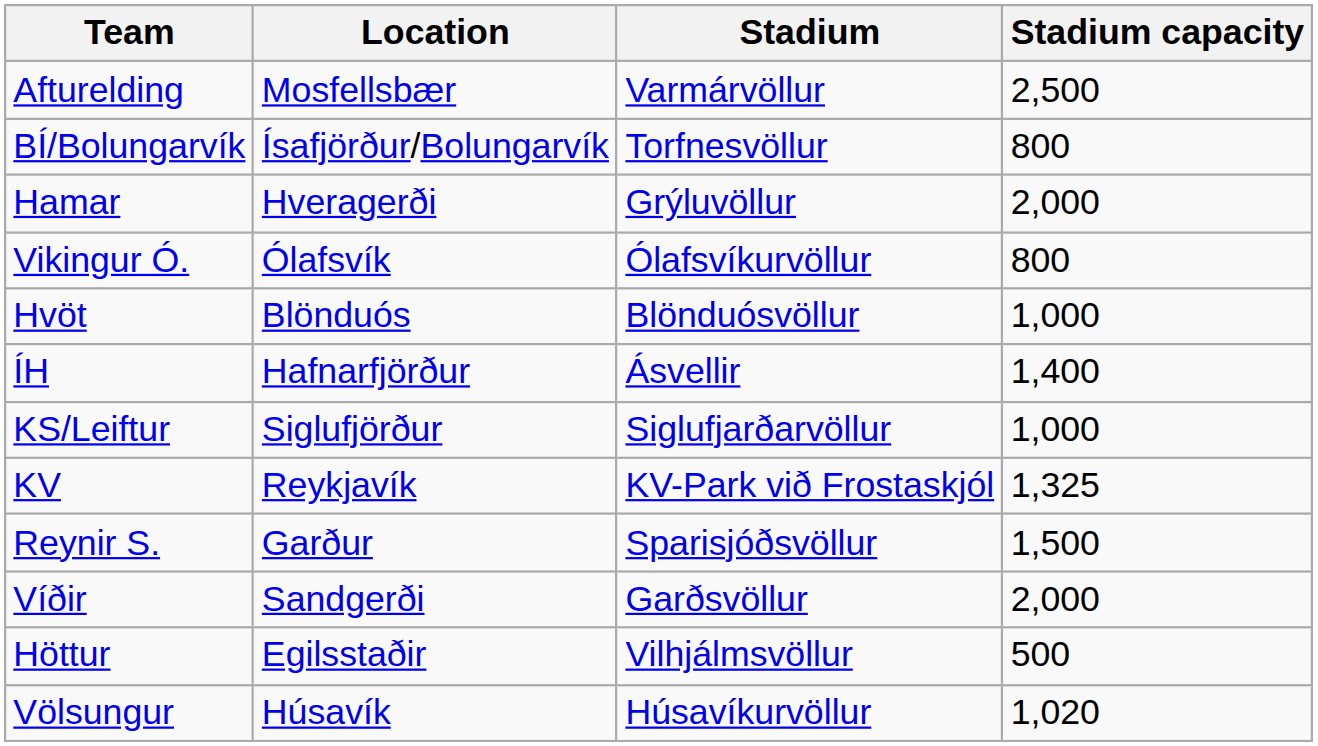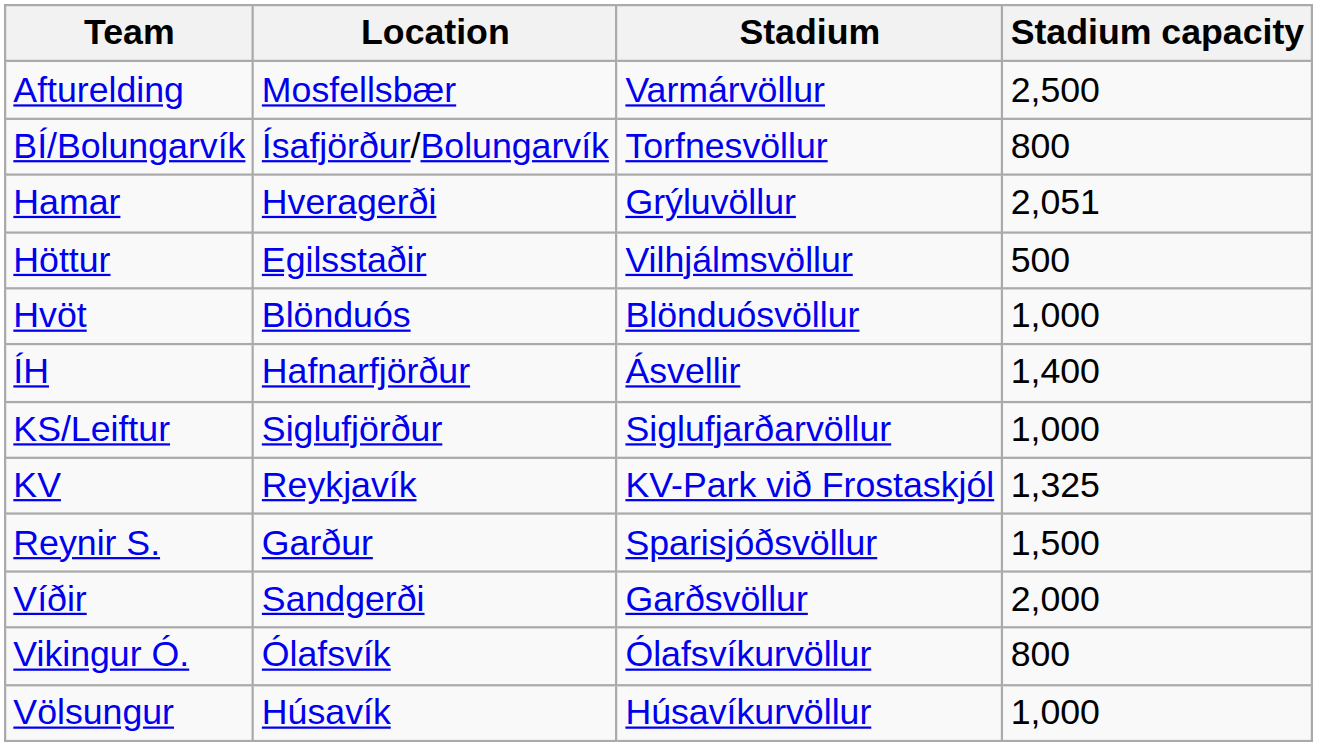 <table class="wikitable sortable" style="text-align: left;">
 <tr>
 <th>Team</th>
 <th>Location</th>
 <th>Stadium</th>
 <th>Stadium capacity</th>
 </tr>
 <tr>
 <td><a href='#'>Afturelding</a></td>
 <td><a href='#'>Mosfellsbær</a></td>
 <td><a href='#'>Varmárvöllur</a></td>
 <td>2,500</td>
 </tr>
 <tr>
 <td><a href='#'>BÍ/Bolungarvík</a></td>
 <td><a href='#'>Ísafjörður</a>/<a href='#'>Bolungarvík</a></td>
 <td><a href='#'>Torfnesvöllur</a></td>
 <td>800</td>
 </tr>
 <tr>
 <td><a href='#'>Hamar</a></td>
 <td><a href='#'>Hveragerði</a></td>
 <td><a href='#'>Grýluvöllur</a></td>
-<td>2,000</td>
+<td>2,051</td>
 </tr>
 <tr>
-<td><a href='#'>Vikingur Ó.</a></td>
-<td><a href='#'>Ólafsvík</a></td>
-<td><a href='#'>Ólafsvíkurvöllur</a></td>
-<td>800</td>
+<td><a href='#'>Höttur</a></td>
+<td><a href='#'>Egilsstaðir</a></td>
+<td><a href='#'>Vilhjálmsvöllur</a></td>
+<td>500</td>
 </tr>
 <tr>
 <td><a href='#'>Hvöt</a></td>
 <td><a href='#'>Blönduós</a></td>
 <td><a href='#'>Blönduósvöllur</a></td>
 <td>1,000</td>
 </tr>
 <tr>
 <td><a href='#'>ÍH</a></td>
 <td><a href='#'>Hafnarfjörður</a></td>
 <td><a href='#'>Ásvellir</a></td>
 <td>1,400</td>
 </tr>
 <tr>
 <td><a href='#'>KS/Leiftur</a></td>
 <td><a href='#'>Siglufjörður</a></td>
 <td><a href='#'>Siglufjarðarvöllur</a></td>
 <td>1,000</td>
 </tr>
 <tr>
 <td><a href='#'>KV</a></td>
 <td><a href='#'>Reykjavík</a></td>
 <td><a href='#'>KV-Park við Frostaskjól</a></td>
 <td>1,325</td>
 </tr>
 <tr>
 <td><a href='#'>Reynir S.</a></td>
 <td><a href='#'>Garður</a></td>
 <td><a href='#'>Sparisjóðsvöllur</a></td>
 <td>1,500</td>
 </tr>
 <tr>
 <td><a href='#'>Víðir</a></td>
 <td><a href='#'>Sandgerði</a></td>
 <td><a href='#'>Garðsvöllur</a></td>
 <td>2,000</td>
 </tr>
 <tr>
-<td><a href='#'>Höttur</a></td>
-<td><a href='#'>Egilsstaðir</a></td>
-<td><a href='#'>Vilhjálmsvöllur</a></td>
-<td>500</td>
+<td><a href='#'>Vikingur Ó.</a></td>
+<td><a href='#'>Ólafsvík</a></td>
+<td><a href='#'>Ólafsvíkurvöllur</a></td>
+<td>800</td>
 </tr>
 <tr>
 <td><a href='#'>Völsungur</a></td>
 <td><a href='#'>Húsavík</a></td>
 <td><a href='#'>Húsavíkurvöllur</a></td>
-<td>1,020</td>
+<td>1,000</td>
 </tr>
 </table>
